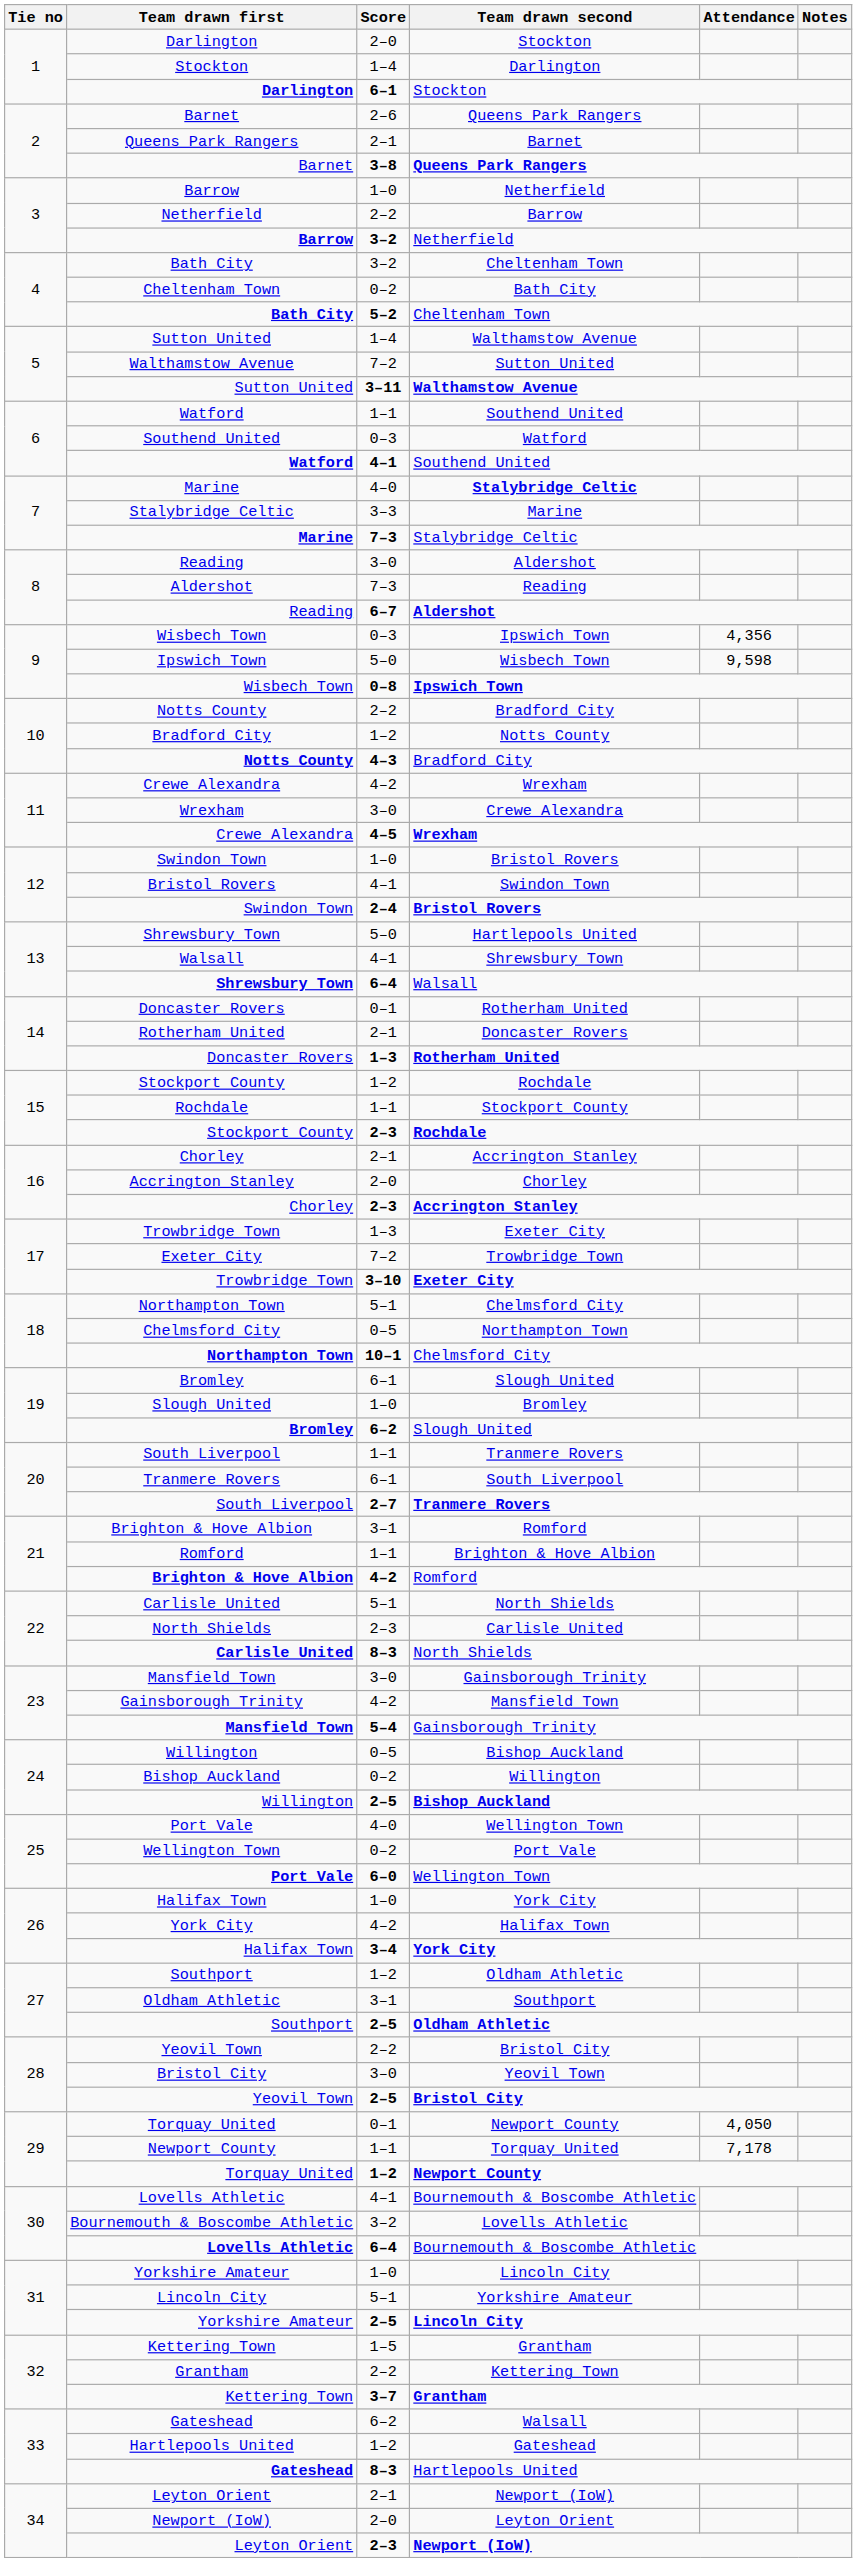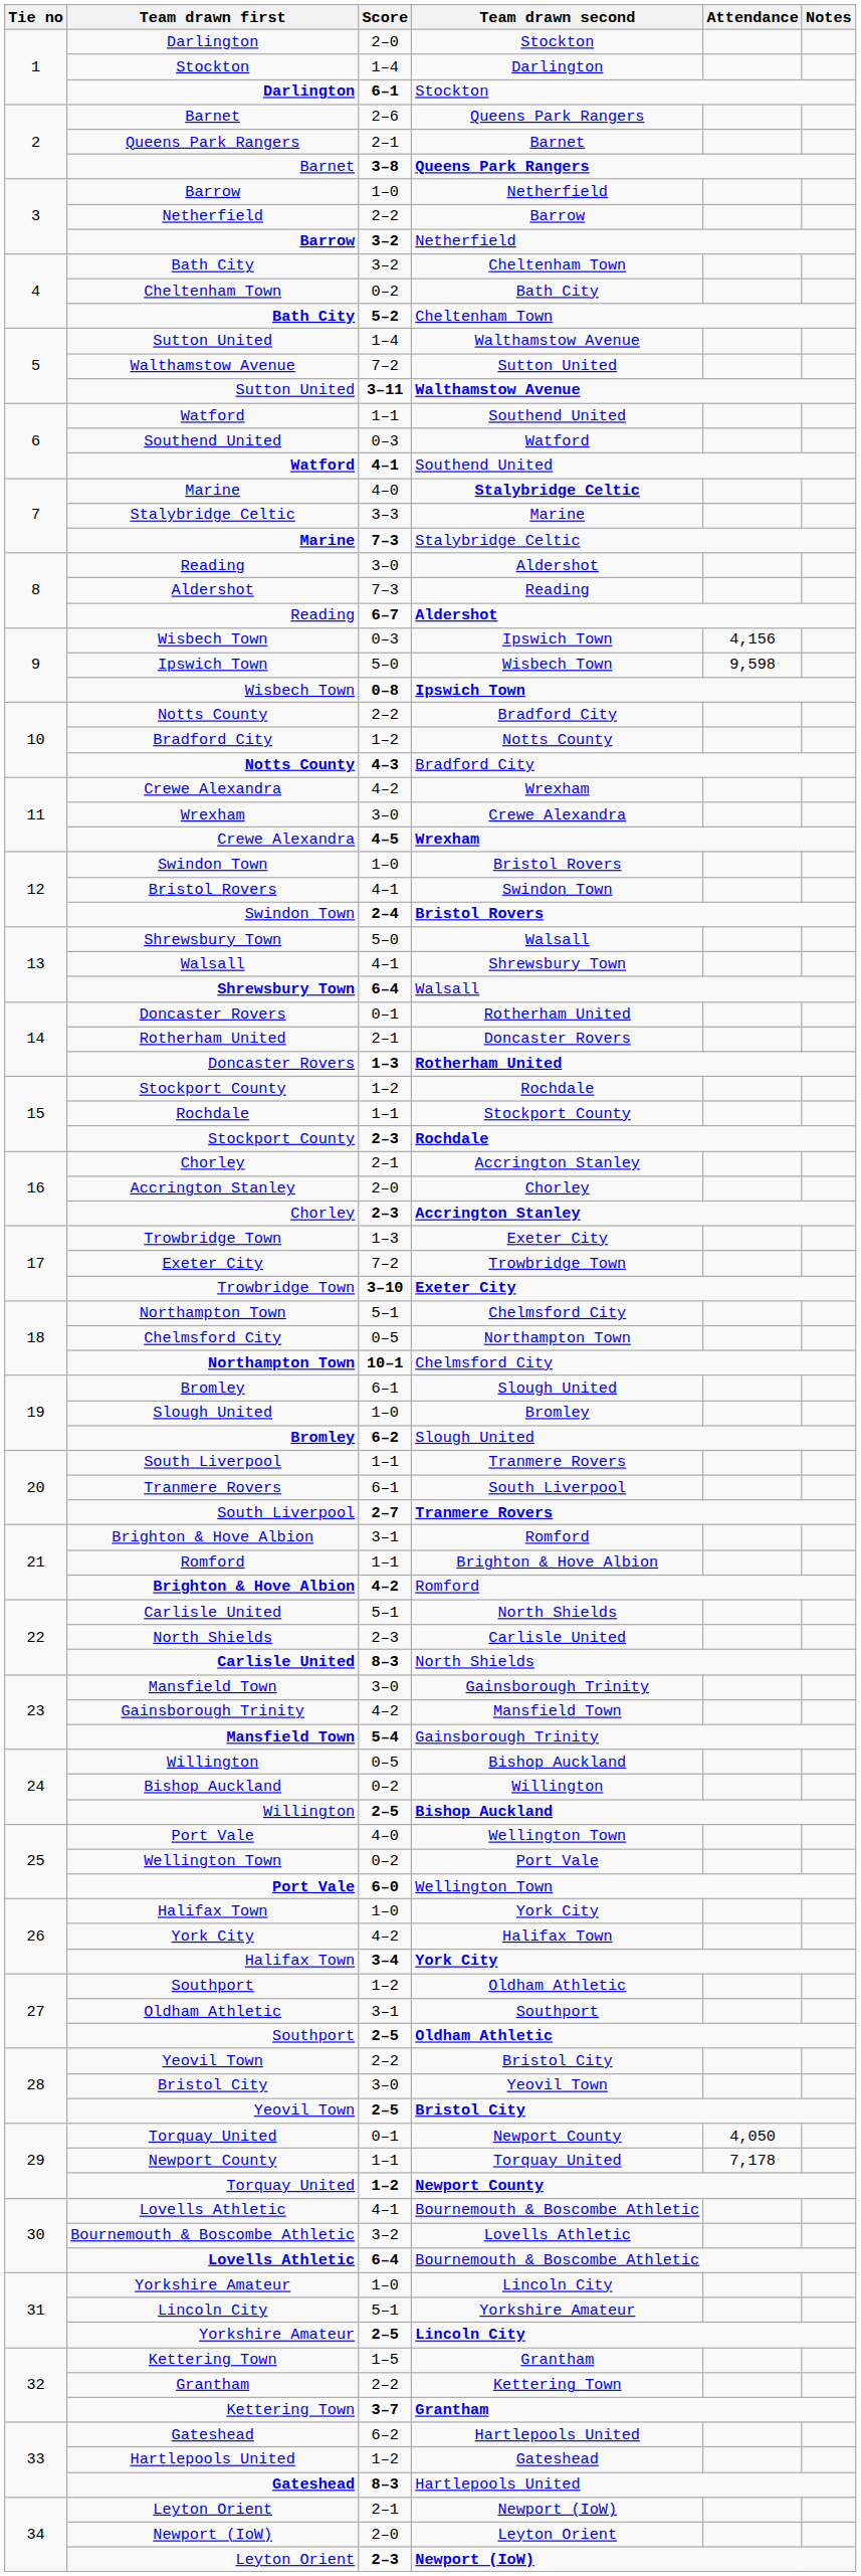 <table class="wikitable" style="text-align:center">
 <tr>
 <th>Tie no</th>
 <th>Team drawn first</th>
 <th>Score</th>
 <th>Team drawn second</th>
 <th>Attendance</th>
 <th>Notes</th>
 </tr>
 <tr>
 <td rowspan=3>1</td>
 <td><a href='#'>Darlington</a></td>
 <td>2–0</td>
 <td><a href='#'>Stockton</a></td>
 <td></td>
 <td></td>
 </tr>
 <tr>
 <td><a href='#'>Stockton</a></td>
 <td>1–4</td>
 <td><a href='#'>Darlington</a></td>
 <td></td>
 <td></td>
 </tr>
 <tr>
 <td align=right><strong><a href='#'>Darlington</a></strong></td>
 <td><strong>6–1</strong></td>
 <td align=left colspan=3><a href='#'>Stockton</a></td>
 </tr>
 <tr>
 <td rowspan=3>2</td>
 <td><a href='#'>Barnet</a></td>
 <td>2–6</td>
 <td><a href='#'>Queens Park Rangers</a></td>
 <td></td>
 <td></td>
 </tr>
 <tr>
 <td><a href='#'>Queens Park Rangers</a></td>
 <td>2–1</td>
 <td><a href='#'>Barnet</a></td>
 <td></td>
 <td></td>
 </tr>
 <tr>
 <td align=right><a href='#'>Barnet</a></td>
 <td><strong>3–8</strong></td>
 <td align=left colspan=3><strong><a href='#'>Queens Park Rangers</a></strong></td>
 </tr>
 <tr>
 <td rowspan=3>3</td>
 <td><a href='#'>Barrow</a></td>
 <td>1–0</td>
 <td><a href='#'>Netherfield</a></td>
 <td></td>
 <td></td>
 </tr>
 <tr>
 <td><a href='#'>Netherfield</a></td>
 <td>2–2</td>
 <td><a href='#'>Barrow</a></td>
 <td></td>
 <td></td>
 </tr>
 <tr>
 <td align=right><strong><a href='#'>Barrow</a></strong></td>
 <td><strong>3–2</strong></td>
 <td align=left colspan=3><a href='#'>Netherfield</a></td>
 </tr>
 <tr>
 <td rowspan=3>4</td>
 <td><a href='#'>Bath City</a></td>
 <td>3–2</td>
 <td><a href='#'>Cheltenham Town</a></td>
 <td></td>
 <td></td>
 </tr>
 <tr>
 <td><a href='#'>Cheltenham Town</a></td>
 <td>0–2</td>
 <td><a href='#'>Bath City</a></td>
 <td></td>
 <td></td>
 </tr>
 <tr>
 <td align=right><strong><a href='#'>Bath City</a></strong></td>
 <td><strong>5–2</strong></td>
 <td align=left colspan=3><a href='#'>Cheltenham Town</a></td>
 </tr>
 <tr>
 <td rowspan=3>5</td>
 <td><a href='#'>Sutton United</a></td>
 <td>1–4</td>
 <td><a href='#'>Walthamstow Avenue</a></td>
 <td></td>
 <td></td>
 </tr>
 <tr>
 <td><a href='#'>Walthamstow Avenue</a></td>
 <td>7–2</td>
 <td><a href='#'>Sutton United</a></td>
 <td></td>
 <td></td>
 </tr>
 <tr>
 <td align=right><a href='#'>Sutton United</a></td>
 <td><strong>3–11</strong></td>
 <td align=left colspan=3><strong><a href='#'>Walthamstow Avenue</a></strong></td>
 </tr>
 <tr>
 <td rowspan=3>6</td>
 <td><a href='#'>Watford</a></td>
 <td>1–1</td>
 <td><a href='#'>Southend United</a></td>
 <td></td>
 <td></td>
 </tr>
 <tr>
 <td><a href='#'>Southend United</a></td>
 <td>0–3</td>
 <td><a href='#'>Watford</a></td>
 <td></td>
 <td></td>
 </tr>
 <tr>
 <td align=right><strong><a href='#'>Watford</a></strong></td>
 <td><strong>4–1</strong></td>
 <td align=left colspan=3><a href='#'>Southend United</a></td>
 </tr>
 <tr>
 <td rowspan=3>7</td>
 <td><a href='#'>Marine</a></td>
 <td>4–0</td>
 <td><strong><a href='#'>Stalybridge Celtic</a></strong></td>
 <td></td>
 <td></td>
 </tr>
 <tr>
 <td><a href='#'>Stalybridge Celtic</a></td>
 <td>3–3</td>
 <td><a href='#'>Marine</a></td>
 <td></td>
 <td></td>
 </tr>
 <tr>
 <td align=right><strong><a href='#'>Marine</a></strong></td>
 <td><strong>7–3</strong></td>
 <td align=left colspan=3><a href='#'>Stalybridge Celtic</a></td>
 </tr>
 <tr>
 <td rowspan=3>8</td>
 <td><a href='#'>Reading</a></td>
 <td>3–0</td>
 <td><a href='#'>Aldershot</a></td>
 <td></td>
 <td></td>
 </tr>
 <tr>
 <td><a href='#'>Aldershot</a></td>
 <td>7–3</td>
 <td><a href='#'>Reading</a></td>
 <td></td>
 <td></td>
 </tr>
 <tr>
 <td align=right><a href='#'>Reading</a></td>
 <td><strong>6–7</strong></td>
 <td align=left colspan=3><strong><a href='#'>Aldershot</a></strong></td>
 </tr>
 <tr>
 <td rowspan=3>9</td>
 <td><a href='#'>Wisbech Town</a></td>
 <td>0–3</td>
 <td><a href='#'>Ipswich Town</a></td>
-<td>4,356</td>
+<td>4,156</td>
 <td></td>
 </tr>
 <tr>
 <td><a href='#'>Ipswich Town</a></td>
 <td>5–0</td>
 <td><a href='#'>Wisbech Town</a></td>
 <td>9,598</td>
 <td></td>
 </tr>
 <tr>
 <td align=right><a href='#'>Wisbech Town</a></td>
 <td><strong>0–8</strong></td>
 <td align=left colspan=3><strong><a href='#'>Ipswich Town</a></strong></td>
 </tr>
 <tr>
 <td rowspan=3>10</td>
 <td><a href='#'>Notts County</a></td>
 <td>2–2</td>
 <td><a href='#'>Bradford City</a></td>
 <td></td>
 <td></td>
 </tr>
 <tr>
 <td><a href='#'>Bradford City</a></td>
 <td>1–2</td>
 <td><a href='#'>Notts County</a></td>
 <td></td>
 <td></td>
 </tr>
 <tr>
 <td align=right><strong><a href='#'>Notts County</a></strong></td>
 <td><strong>4–3</strong></td>
 <td align=left colspan=3><a href='#'>Bradford City</a></td>
 </tr>
 <tr>
 <td rowspan=3>11</td>
 <td><a href='#'>Crewe Alexandra</a></td>
 <td>4–2</td>
 <td><a href='#'>Wrexham</a></td>
 <td></td>
 <td></td>
 </tr>
 <tr>
 <td><a href='#'>Wrexham</a></td>
 <td>3–0</td>
 <td><a href='#'>Crewe Alexandra</a></td>
 <td></td>
 <td></td>
 </tr>
 <tr>
 <td align=right><a href='#'>Crewe Alexandra</a></td>
 <td><strong>4–5</strong></td>
 <td align=left colspan=3><strong><a href='#'>Wrexham</a></strong></td>
 </tr>
 <tr>
 <td rowspan=3>12</td>
 <td><a href='#'>Swindon Town</a></td>
 <td>1–0</td>
 <td><a href='#'>Bristol Rovers</a></td>
 <td></td>
 <td></td>
 </tr>
 <tr>
 <td><a href='#'>Bristol Rovers</a></td>
 <td>4–1</td>
 <td><a href='#'>Swindon Town</a></td>
 <td></td>
 <td></td>
 </tr>
 <tr>
 <td align=right><a href='#'>Swindon Town</a></td>
 <td><strong>2–4</strong></td>
 <td align=left colspan=3><strong><a href='#'>Bristol Rovers</a></strong></td>
 </tr>
 <tr>
 <td rowspan=3>13</td>
 <td><a href='#'>Shrewsbury Town</a></td>
 <td>5–0</td>
-<td><a href='#'>Hartlepools United</a></td>
+<td><a href='#'>Walsall</a></td>
 <td></td>
 <td></td>
 </tr>
 <tr>
 <td><a href='#'>Walsall</a></td>
 <td>4–1</td>
 <td><a href='#'>Shrewsbury Town</a></td>
 <td></td>
 <td></td>
 </tr>
 <tr>
 <td align=right><strong><a href='#'>Shrewsbury Town</a></strong></td>
 <td><strong>6–4</strong></td>
 <td align=left colspan=3><a href='#'>Walsall</a></td>
 </tr>
 <tr>
 <td rowspan=3>14</td>
 <td><a href='#'>Doncaster Rovers</a></td>
 <td>0–1</td>
 <td><a href='#'>Rotherham United</a></td>
 <td></td>
 <td></td>
 </tr>
 <tr>
 <td><a href='#'>Rotherham United</a></td>
 <td>2–1</td>
 <td><a href='#'>Doncaster Rovers</a></td>
 <td></td>
 <td></td>
 </tr>
 <tr>
 <td align=right><a href='#'>Doncaster Rovers</a></td>
 <td><strong>1–3</strong></td>
 <td align=left colspan=3><strong><a href='#'>Rotherham United</a></strong></td>
 </tr>
 <tr>
 <td rowspan=3>15</td>
 <td><a href='#'>Stockport County</a></td>
 <td>1–2</td>
 <td><a href='#'>Rochdale</a></td>
 <td></td>
 <td></td>
 </tr>
 <tr>
 <td><a href='#'>Rochdale</a></td>
 <td>1–1</td>
 <td><a href='#'>Stockport County</a></td>
 <td></td>
 <td></td>
 </tr>
 <tr>
 <td align=right><a href='#'>Stockport County</a></td>
 <td><strong>2–3</strong></td>
 <td align=left colspan=3><strong><a href='#'>Rochdale</a></strong></td>
 </tr>
 <tr>
 <td rowspan=3>16</td>
 <td><a href='#'>Chorley</a></td>
 <td>2–1</td>
 <td><a href='#'>Accrington Stanley</a></td>
 <td></td>
 <td></td>
 </tr>
 <tr>
 <td><a href='#'>Accrington Stanley</a></td>
 <td>2–0</td>
 <td><a href='#'>Chorley</a></td>
 <td></td>
 <td></td>
 </tr>
 <tr>
 <td align=right><a href='#'>Chorley</a></td>
 <td><strong>2–3</strong></td>
 <td align=left colspan=3><strong><a href='#'>Accrington Stanley</a></strong></td>
 </tr>
 <tr>
 <td rowspan=3>17</td>
 <td><a href='#'>Trowbridge Town</a></td>
 <td>1–3</td>
 <td><a href='#'>Exeter City</a></td>
 <td></td>
 <td></td>
 </tr>
 <tr>
 <td><a href='#'>Exeter City</a></td>
 <td>7–2</td>
 <td><a href='#'>Trowbridge Town</a></td>
 <td></td>
 <td></td>
 </tr>
 <tr>
 <td align=right><a href='#'>Trowbridge Town</a></td>
 <td><strong>3–10</strong></td>
 <td align=left colspan=3><strong><a href='#'>Exeter City</a></strong></td>
 </tr>
 <tr>
 <td rowspan=3>18</td>
 <td><a href='#'>Northampton Town</a></td>
 <td>5–1</td>
 <td><a href='#'>Chelmsford City</a></td>
 <td></td>
 <td></td>
 </tr>
 <tr>
 <td><a href='#'>Chelmsford City</a></td>
 <td>0–5</td>
 <td><a href='#'>Northampton Town</a></td>
 <td></td>
 <td></td>
 </tr>
 <tr>
 <td align=right><strong><a href='#'>Northampton Town</a></strong></td>
 <td><strong>10–1</strong></td>
 <td align=left colspan=3><a href='#'>Chelmsford City</a></td>
 </tr>
 <tr>
 <td rowspan=3>19</td>
 <td><a href='#'>Bromley</a></td>
 <td>6–1</td>
 <td><a href='#'>Slough United</a></td>
 <td></td>
 <td></td>
 </tr>
 <tr>
 <td><a href='#'>Slough United</a></td>
 <td>1–0</td>
 <td><a href='#'>Bromley</a></td>
 <td></td>
 <td></td>
 </tr>
 <tr>
 <td align=right><strong><a href='#'>Bromley</a></strong></td>
 <td><strong>6–2</strong></td>
 <td align=left colspan=3><a href='#'>Slough United</a></td>
 </tr>
 <tr>
 <td rowspan=3>20</td>
 <td><a href='#'>South Liverpool</a></td>
 <td>1–1</td>
 <td><a href='#'>Tranmere Rovers</a></td>
 <td></td>
 <td></td>
 </tr>
 <tr>
 <td><a href='#'>Tranmere Rovers</a></td>
 <td>6–1</td>
 <td><a href='#'>South Liverpool</a></td>
 <td></td>
 <td></td>
 </tr>
 <tr>
 <td align=right><a href='#'>South Liverpool</a></td>
 <td><strong>2–7</strong></td>
 <td align=left colspan=3><strong><a href='#'>Tranmere Rovers</a></strong></td>
 </tr>
 <tr>
 <td rowspan=3>21</td>
 <td><a href='#'>Brighton & Hove Albion</a></td>
 <td>3–1</td>
 <td><a href='#'>Romford</a></td>
 <td></td>
 <td></td>
 </tr>
 <tr>
 <td><a href='#'>Romford</a></td>
 <td>1–1</td>
 <td><a href='#'>Brighton & Hove Albion</a></td>
 <td></td>
 <td></td>
 </tr>
 <tr>
 <td align=right><strong><a href='#'>Brighton & Hove Albion</a></strong></td>
 <td><strong>4–2</strong></td>
 <td align=left colspan=3><a href='#'>Romford</a></td>
 </tr>
 <tr>
 <td rowspan=3>22</td>
 <td><a href='#'>Carlisle United</a></td>
 <td>5–1</td>
 <td><a href='#'>North Shields</a></td>
 <td></td>
 <td></td>
 </tr>
 <tr>
 <td><a href='#'>North Shields</a></td>
 <td>2–3</td>
 <td><a href='#'>Carlisle United</a></td>
 <td></td>
 <td></td>
 </tr>
 <tr>
 <td align=right><strong><a href='#'>Carlisle United</a></strong></td>
 <td><strong>8–3</strong></td>
 <td align=left colspan=3><a href='#'>North Shields</a></td>
 </tr>
 <tr>
 <td rowspan=3>23</td>
 <td><a href='#'>Mansfield Town</a></td>
 <td>3–0</td>
 <td><a href='#'>Gainsborough Trinity</a></td>
 <td></td>
 <td></td>
 </tr>
 <tr>
 <td><a href='#'>Gainsborough Trinity</a></td>
 <td>4–2</td>
 <td><a href='#'>Mansfield Town</a></td>
 <td></td>
 <td></td>
 </tr>
 <tr>
 <td align=right><strong><a href='#'>Mansfield Town</a></strong></td>
 <td><strong>5–4</strong></td>
 <td align=left colspan=3><a href='#'>Gainsborough Trinity</a></td>
 </tr>
 <tr>
 <td rowspan=3>24</td>
 <td><a href='#'>Willington</a></td>
 <td>0–5</td>
 <td><a href='#'>Bishop Auckland</a></td>
 <td></td>
 <td></td>
 </tr>
 <tr>
 <td><a href='#'>Bishop Auckland</a></td>
 <td>0–2</td>
 <td><a href='#'>Willington</a></td>
 <td></td>
 <td></td>
 </tr>
 <tr>
 <td align=right><a href='#'>Willington</a></td>
 <td><strong>2–5</strong></td>
 <td align=left colspan=3><strong><a href='#'>Bishop Auckland</a></strong></td>
 </tr>
 <tr>
 <td rowspan=3>25</td>
 <td><a href='#'>Port Vale</a></td>
 <td>4–0</td>
 <td><a href='#'>Wellington Town</a></td>
 <td></td>
 <td></td>
 </tr>
 <tr>
 <td><a href='#'>Wellington Town</a></td>
 <td>0–2</td>
 <td><a href='#'>Port Vale</a></td>
 <td></td>
 <td></td>
 </tr>
 <tr>
 <td align=right><strong><a href='#'>Port Vale</a></strong></td>
 <td><strong>6–0</strong></td>
 <td align=left colspan=3><a href='#'>Wellington Town</a></td>
 </tr>
 <tr>
 <td rowspan=3>26</td>
 <td><a href='#'>Halifax Town</a></td>
 <td>1–0</td>
 <td><a href='#'>York City</a></td>
 <td></td>
 <td></td>
 </tr>
 <tr>
 <td><a href='#'>York City</a></td>
 <td>4–2</td>
 <td><a href='#'>Halifax Town</a></td>
 <td></td>
 <td></td>
 </tr>
 <tr>
 <td align=right><a href='#'>Halifax Town</a></td>
 <td><strong>3–4</strong></td>
 <td align=left colspan=3><strong><a href='#'>York City</a></strong></td>
 </tr>
 <tr>
 <td rowspan=3>27</td>
 <td><a href='#'>Southport</a></td>
 <td>1–2</td>
 <td><a href='#'>Oldham Athletic</a></td>
 <td></td>
 <td></td>
 </tr>
 <tr>
 <td><a href='#'>Oldham Athletic</a></td>
 <td>3–1</td>
 <td><a href='#'>Southport</a></td>
 <td></td>
 <td></td>
 </tr>
 <tr>
 <td align=right><a href='#'>Southport</a></td>
 <td><strong>2–5</strong></td>
 <td align=left colspan=3><strong><a href='#'>Oldham Athletic</a></strong></td>
 </tr>
 <tr>
 <td rowspan=3>28</td>
 <td><a href='#'>Yeovil Town</a></td>
 <td>2–2</td>
 <td><a href='#'>Bristol City</a></td>
 <td></td>
 <td></td>
 </tr>
 <tr>
 <td><a href='#'>Bristol City</a></td>
 <td>3–0</td>
 <td><a href='#'>Yeovil Town</a></td>
 <td></td>
 <td></td>
 </tr>
 <tr>
 <td align=right><a href='#'>Yeovil Town</a></td>
 <td><strong>2–5</strong></td>
 <td align=left colspan=3><strong><a href='#'>Bristol City</a></strong></td>
 </tr>
 <tr>
 <td rowspan=3>29</td>
 <td><a href='#'>Torquay United</a></td>
 <td>0–1</td>
 <td><a href='#'>Newport County</a></td>
 <td>4,050</td>
 <td></td>
 </tr>
 <tr>
 <td><a href='#'>Newport County</a></td>
 <td>1–1</td>
 <td><a href='#'>Torquay United</a></td>
 <td>7,178</td>
 <td></td>
 </tr>
 <tr>
 <td align=right><a href='#'>Torquay United</a></td>
 <td><strong>1–2</strong></td>
 <td align=left colspan=3><strong><a href='#'>Newport County</a></strong></td>
 </tr>
 <tr>
 <td rowspan=3>30</td>
 <td><a href='#'>Lovells Athletic</a></td>
 <td>4–1</td>
 <td><a href='#'>Bournemouth & Boscombe Athletic</a></td>
 <td></td>
 <td></td>
 </tr>
 <tr>
 <td><a href='#'>Bournemouth & Boscombe Athletic</a></td>
 <td>3–2</td>
 <td><a href='#'>Lovells Athletic</a></td>
 <td></td>
 <td></td>
 </tr>
 <tr>
 <td align=right><strong><a href='#'>Lovells Athletic</a></strong></td>
 <td><strong>6–4</strong></td>
 <td align=left colspan=3><a href='#'>Bournemouth & Boscombe Athletic</a></td>
 </tr>
 <tr>
 <td rowspan=3>31</td>
 <td><a href='#'>Yorkshire Amateur</a></td>
 <td>1–0</td>
 <td><a href='#'>Lincoln City</a></td>
 <td></td>
 <td></td>
 </tr>
 <tr>
 <td><a href='#'>Lincoln City</a></td>
 <td>5–1</td>
 <td><a href='#'>Yorkshire Amateur</a></td>
 <td></td>
 <td></td>
 </tr>
 <tr>
 <td align=right><a href='#'>Yorkshire Amateur</a></td>
 <td><strong>2–5</strong></td>
 <td align=left colspan=3><strong><a href='#'>Lincoln City</a></strong></td>
 </tr>
 <tr>
 <td rowspan=3>32</td>
 <td><a href='#'>Kettering Town</a></td>
 <td>1–5</td>
 <td><a href='#'>Grantham</a></td>
 <td></td>
 <td></td>
 </tr>
 <tr>
 <td><a href='#'>Grantham</a></td>
 <td>2–2</td>
 <td><a href='#'>Kettering Town</a></td>
 <td></td>
 <td></td>
 </tr>
 <tr>
 <td align=right><a href='#'>Kettering Town</a></td>
 <td><strong>3–7</strong></td>
 <td align=left colspan=3><strong><a href='#'>Grantham</a></strong></td>
 </tr>
 <tr>
 <td rowspan=3>33</td>
 <td><a href='#'>Gateshead</a></td>
 <td>6–2</td>
-<td><a href='#'>Walsall</a></td>
+<td><a href='#'>Hartlepools United</a></td>
 <td></td>
 <td></td>
 </tr>
 <tr>
 <td><a href='#'>Hartlepools United</a></td>
 <td>1–2</td>
 <td><a href='#'>Gateshead</a></td>
 <td></td>
 <td></td>
 </tr>
 <tr>
 <td align=right><strong><a href='#'>Gateshead</a></strong></td>
 <td><strong>8–3</strong></td>
 <td align=left colspan=3><a href='#'>Hartlepools United</a></td>
 </tr>
 <tr>
 <td rowspan=3>34</td>
 <td><a href='#'>Leyton Orient</a></td>
 <td>2–1</td>
 <td><a href='#'>Newport (IoW)</a></td>
 <td></td>
 <td></td>
 </tr>
 <tr>
 <td><a href='#'>Newport (IoW)</a></td>
 <td>2–0</td>
 <td><a href='#'>Leyton Orient</a></td>
 <td></td>
 <td></td>
 </tr>
 <tr>
 <td align=right><a href='#'>Leyton Orient</a></td>
 <td><strong>2–3</strong></td>
 <td align=left colspan=3><strong><a href='#'>Newport (IoW)</a></strong></td>
 </tr>
 </table>
